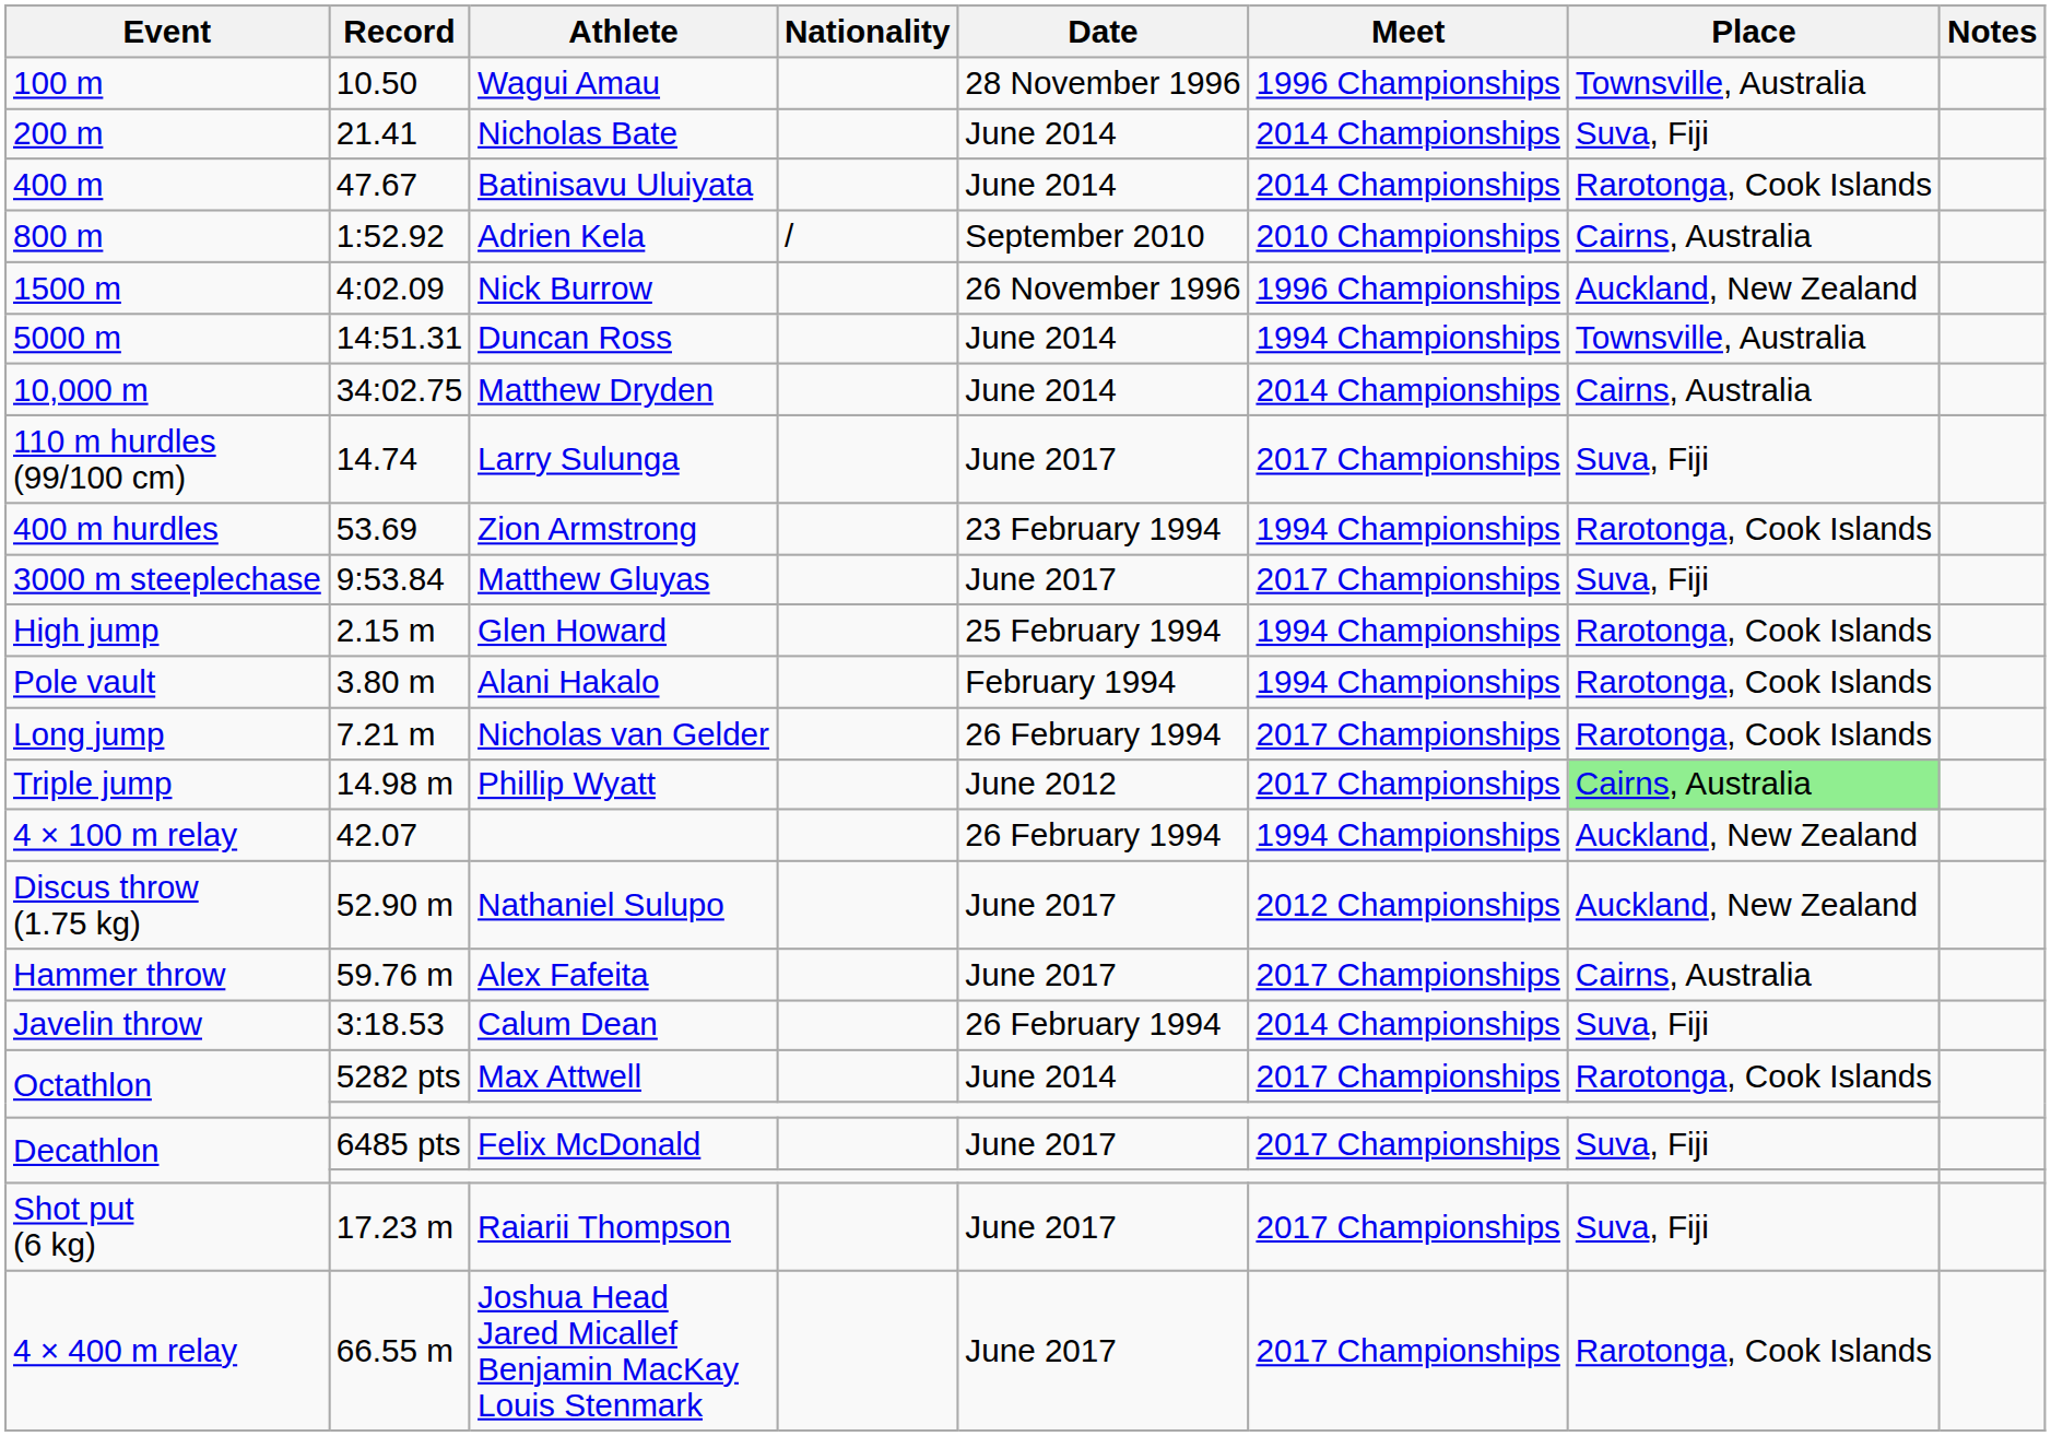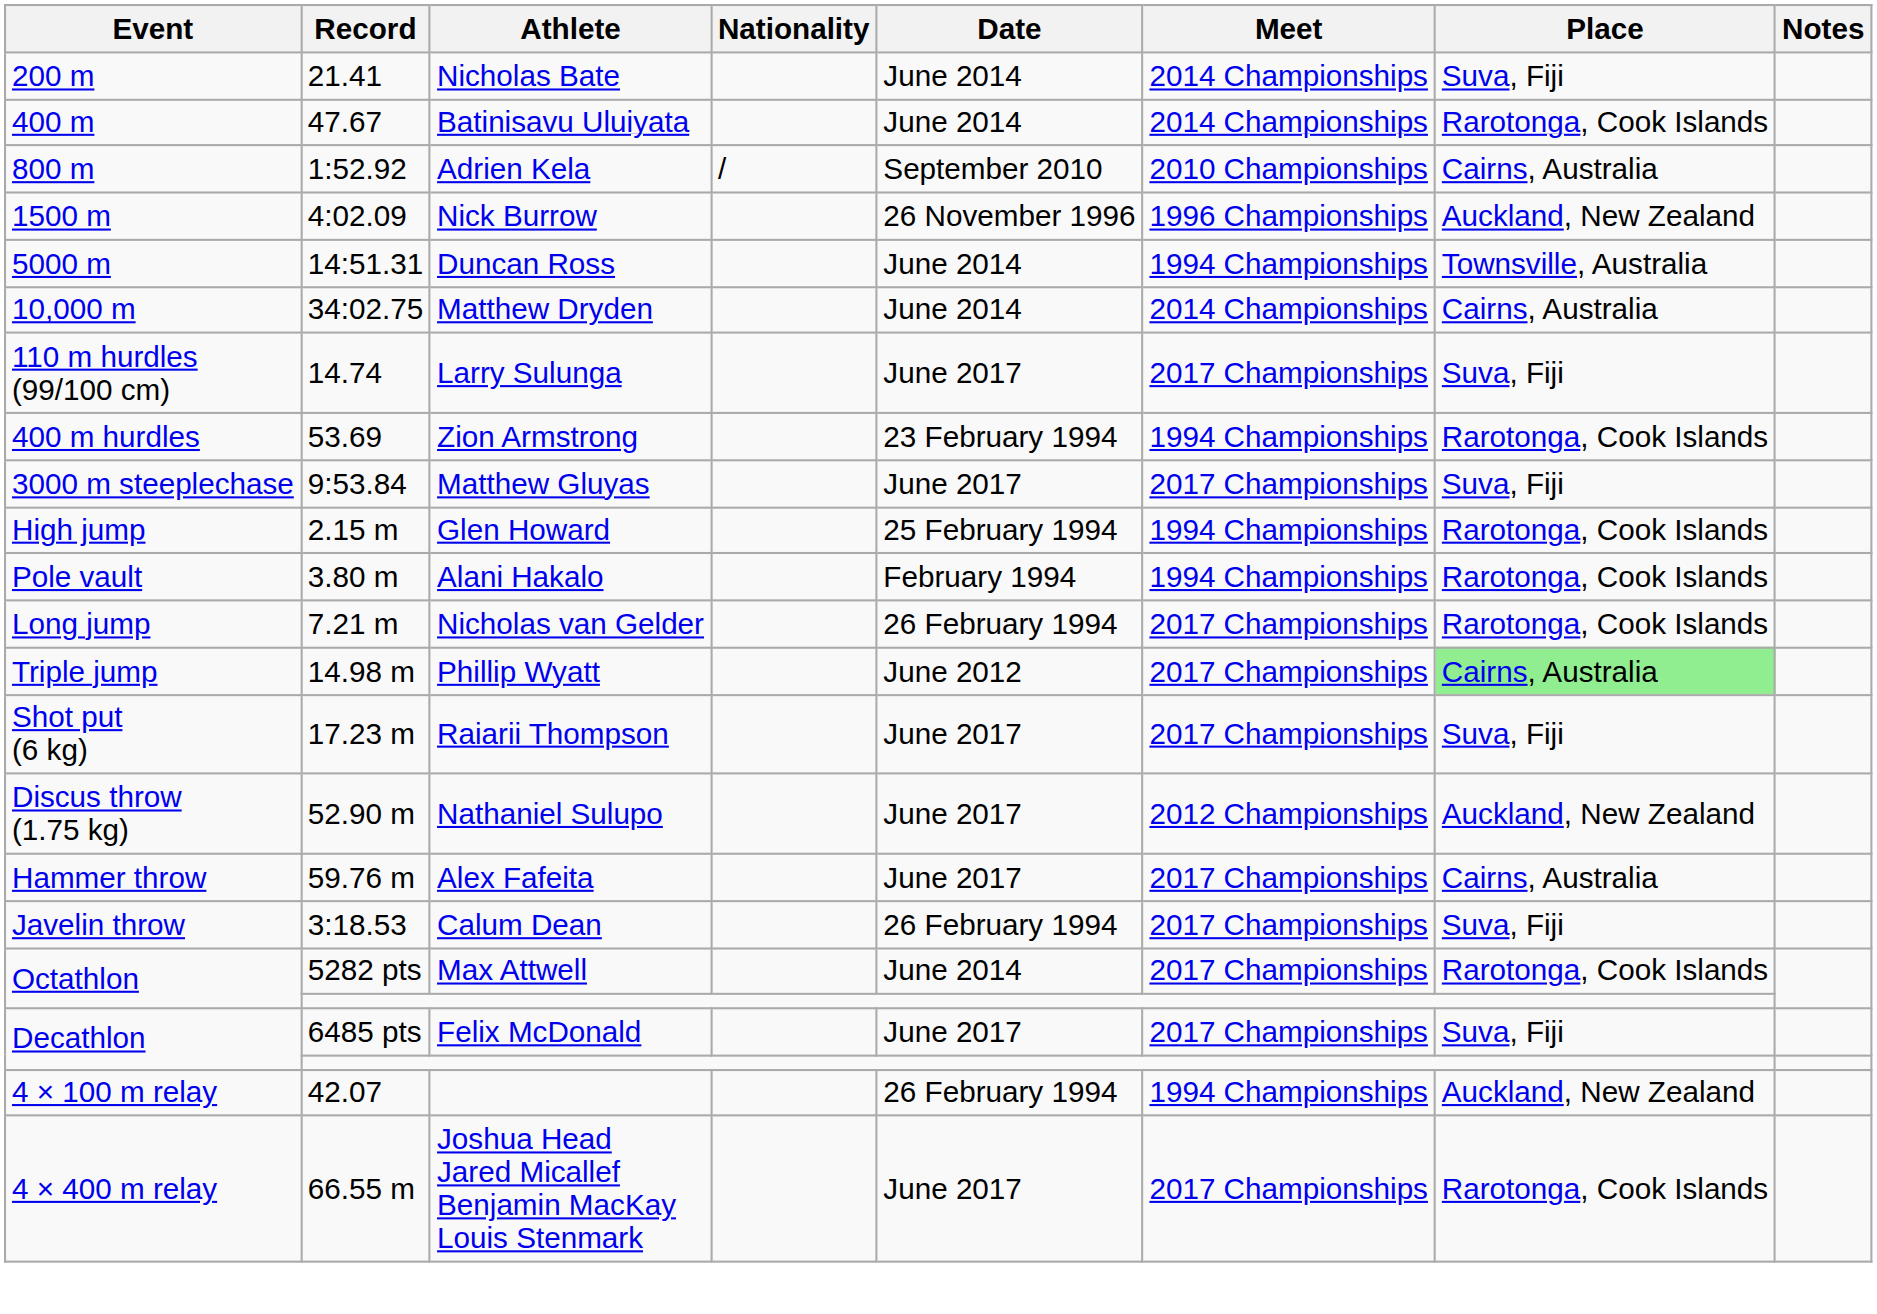 <table class="wikitable sortable" style="font-size:90%;">
 <tr>
 <th>Event</th>
 <th>Record</th>
 <th>Athlete</th>
 <th>Nationality</th>
 <th>Date</th>
 <th>Meet</th>
 <th>Place</th>
 <th>Notes</th>
-</tr>
-<tr>
-<td><a href='#'>100 m</a></td>
-<td>10.50 </td>
-<td><a href='#'>Wagui Amau</a></td>
-<td></td>
-<td>28 November 1996</td>
-<td><a href='#'>1996 Championships</a></td>
-<td><a href='#'>Townsville</a>, Australia</td>
-<td></td>
 </tr>
 <tr>
 <td><a href='#'>200 m</a></td>
 <td>21.41 </td>
 <td><a href='#'>Nicholas Bate</a></td>
 <td></td>
 <td>June 2014</td>
 <td><a href='#'>2014 Championships</a></td>
 <td><a href='#'>Suva</a>, Fiji</td>
 <td></td>
 </tr>
 <tr>
 <td><a href='#'>400 m</a></td>
 <td>47.67</td>
 <td><a href='#'>Batinisavu Uluiyata</a></td>
 <td></td>
 <td>June 2014</td>
 <td><a href='#'>2014 Championships</a></td>
 <td><a href='#'>Rarotonga</a>, Cook Islands</td>
 <td></td>
 </tr>
 <tr>
 <td><a href='#'>800 m</a></td>
 <td>1:52.92</td>
 <td><a href='#'>Adrien Kela</a></td>
 <td>/</td>
 <td>September 2010</td>
 <td><a href='#'>2010 Championships</a></td>
 <td><a href='#'>Cairns</a>, Australia</td>
 <td></td>
 </tr>
 <tr>
 <td><a href='#'>1500 m</a></td>
 <td>4:02.09</td>
 <td><a href='#'>Nick Burrow</a></td>
 <td></td>
 <td>26 November 1996</td>
 <td><a href='#'>1996 Championships</a></td>
 <td><a href='#'>Auckland</a>, New Zealand</td>
 <td></td>
 </tr>
 <tr>
 <td><a href='#'>5000 m</a></td>
 <td>14:51.31</td>
 <td><a href='#'>Duncan Ross</a></td>
 <td></td>
 <td>June 2014</td>
 <td><a href='#'>1994 Championships</a></td>
 <td><a href='#'>Townsville</a>, Australia</td>
 <td></td>
 </tr>
 <tr>
 <td><a href='#'>10,000 m</a></td>
 <td>34:02.75</td>
 <td><a href='#'>Matthew Dryden</a></td>
 <td></td>
 <td>June 2014</td>
 <td><a href='#'>2014 Championships</a></td>
 <td><a href='#'>Cairns</a>, Australia</td>
 <td></td>
 </tr>
 <tr>
 <td><a href='#'>110 m hurdles</a><br>(99/100 cm)</td>
 <td>14.74 </td>
 <td><a href='#'>Larry Sulunga</a></td>
 <td></td>
 <td>June 2017</td>
 <td><a href='#'>2017 Championships</a></td>
 <td><a href='#'>Suva</a>, Fiji</td>
 <td></td>
 </tr>
 <tr>
 <td><a href='#'>400 m hurdles</a></td>
 <td>53.69</td>
 <td><a href='#'>Zion Armstrong</a></td>
 <td></td>
 <td>23 February 1994</td>
 <td><a href='#'>1994 Championships</a></td>
 <td><a href='#'>Rarotonga</a>, Cook Islands</td>
 <td></td>
 </tr>
 <tr>
 <td><a href='#'>3000 m steeplechase</a></td>
 <td>9:53.84</td>
 <td><a href='#'>Matthew Gluyas</a></td>
 <td></td>
 <td>June 2017</td>
 <td><a href='#'>2017 Championships</a></td>
 <td><a href='#'>Suva</a>, Fiji</td>
 <td></td>
 </tr>
 <tr>
 <td><a href='#'>High jump</a></td>
 <td>2.15 m</td>
 <td><a href='#'>Glen Howard</a></td>
 <td></td>
 <td>25 February 1994</td>
 <td><a href='#'>1994 Championships</a></td>
 <td><a href='#'>Rarotonga</a>, Cook Islands</td>
 <td></td>
 </tr>
 <tr>
 <td><a href='#'>Pole vault</a></td>
 <td>3.80 m</td>
 <td><a href='#'>Alani Hakalo</a></td>
 <td></td>
 <td>February 1994</td>
 <td><a href='#'>1994 Championships</a></td>
 <td><a href='#'>Rarotonga</a>, Cook Islands</td>
 <td></td>
 </tr>
 <tr>
 <td><a href='#'>Long jump</a></td>
 <td>7.21 m </td>
 <td><a href='#'>Nicholas van Gelder</a></td>
 <td></td>
 <td>26 February 1994</td>
 <td><a href='#'>2017 Championships</a></td>
 <td><a href='#'>Rarotonga</a>, Cook Islands</td>
 <td></td>
 </tr>
 <tr>
 <td><a href='#'>Triple jump</a></td>
 <td>14.98 m </td>
 <td><a href='#'>Phillip Wyatt</a></td>
 <td></td>
 <td>June 2012</td>
 <td><a href='#'>2017 Championships</a></td>
 <td style="background: lightgreen;"><a href='#'>Cairns</a>, Australia</td>
 <td></td>
 </tr>
 <tr>
-<td><a href='#'>4 × 100 m relay</a></td>
-<td>42.07</td>
+<td><a href='#'>Shot put</a><br>(6 kg)</td>
+<td>17.23 m</td>
+<td><a href='#'>Raiarii Thompson</a></td>
 <td></td>
-<td></td>
-<td>26 February 1994</td>
-<td><a href='#'>1994 Championships</a></td>
-<td><a href='#'>Auckland</a>, New Zealand</td>
+<td>June 2017</td>
+<td><a href='#'>2017 Championships</a></td>
+<td><a href='#'>Suva</a>, Fiji</td>
 <td></td>
 </tr>
 <tr>
 <td><a href='#'>Discus throw</a><br>(1.75 kg)</td>
 <td>52.90 m</td>
 <td><a href='#'>Nathaniel Sulupo</a></td>
 <td></td>
 <td>June 2017</td>
 <td><a href='#'>2012 Championships</a></td>
 <td><a href='#'>Auckland</a>, New Zealand</td>
 <td></td>
 </tr>
 <tr>
 <td><a href='#'>Hammer throw</a></td>
 <td>59.76 m</td>
 <td><a href='#'>Alex Fafeita</a></td>
 <td></td>
 <td>June 2017</td>
 <td><a href='#'>2017 Championships</a></td>
 <td><a href='#'>Cairns</a>, Australia</td>
 <td></td>
 </tr>
 <tr>
 <td><a href='#'>Javelin throw</a></td>
 <td>3:18.53</td>
 <td><a href='#'>Calum Dean</a></td>
 <td></td>
 <td>26 February 1994</td>
-<td><a href='#'>2014 Championships</a></td>
+<td><a href='#'>2017 Championships</a></td>
 <td><a href='#'>Suva</a>, Fiji</td>
 <td></td>
 </tr>
 <tr>
 <td rowspan=2><a href='#'>Octathlon</a></td>
 <td>5282 pts</td>
 <td><a href='#'>Max Attwell</a></td>
 <td></td>
 <td>June 2014</td>
 <td><a href='#'>2017 Championships</a></td>
 <td><a href='#'>Rarotonga</a>, Cook Islands</td>
 </tr>
 <tr>
 <td colspan=6></td>
 </tr>
 <tr>
 <td rowspan=2><a href='#'>Decathlon</a></td>
 <td>6485 pts</td>
 <td><a href='#'>Felix McDonald</a></td>
 <td></td>
 <td>June 2017</td>
 <td><a href='#'>2017 Championships</a></td>
 <td><a href='#'>Suva</a>, Fiji</td>
 <td></td>
 </tr>
 <tr>
 <td colspan=6></td>
 </tr>
 <tr>
-<td><a href='#'>Shot put</a><br>(6 kg)</td>
-<td>17.23 m</td>
-<td><a href='#'>Raiarii Thompson</a></td>
+<td><a href='#'>4 × 100 m relay</a></td>
+<td>42.07</td>
 <td></td>
-<td>June 2017</td>
-<td><a href='#'>2017 Championships</a></td>
-<td><a href='#'>Suva</a>, Fiji</td>
+<td></td>
+<td>26 February 1994</td>
+<td><a href='#'>1994 Championships</a></td>
+<td><a href='#'>Auckland</a>, New Zealand</td>
 <td></td>
 </tr>
 <tr>
 <td><a href='#'>4 × 400 m relay</a></td>
 <td>66.55 m</td>
 <td><a href='#'>Joshua Head</a><br><a href='#'>Jared Micallef</a><br><a href='#'>Benjamin MacKay</a><br><a href='#'>Louis Stenmark</a></td>
 <td></td>
 <td>June 2017</td>
 <td><a href='#'>2017 Championships</a></td>
 <td><a href='#'>Rarotonga</a>, Cook Islands</td>
 <td></td>
 </tr>
 </table>
